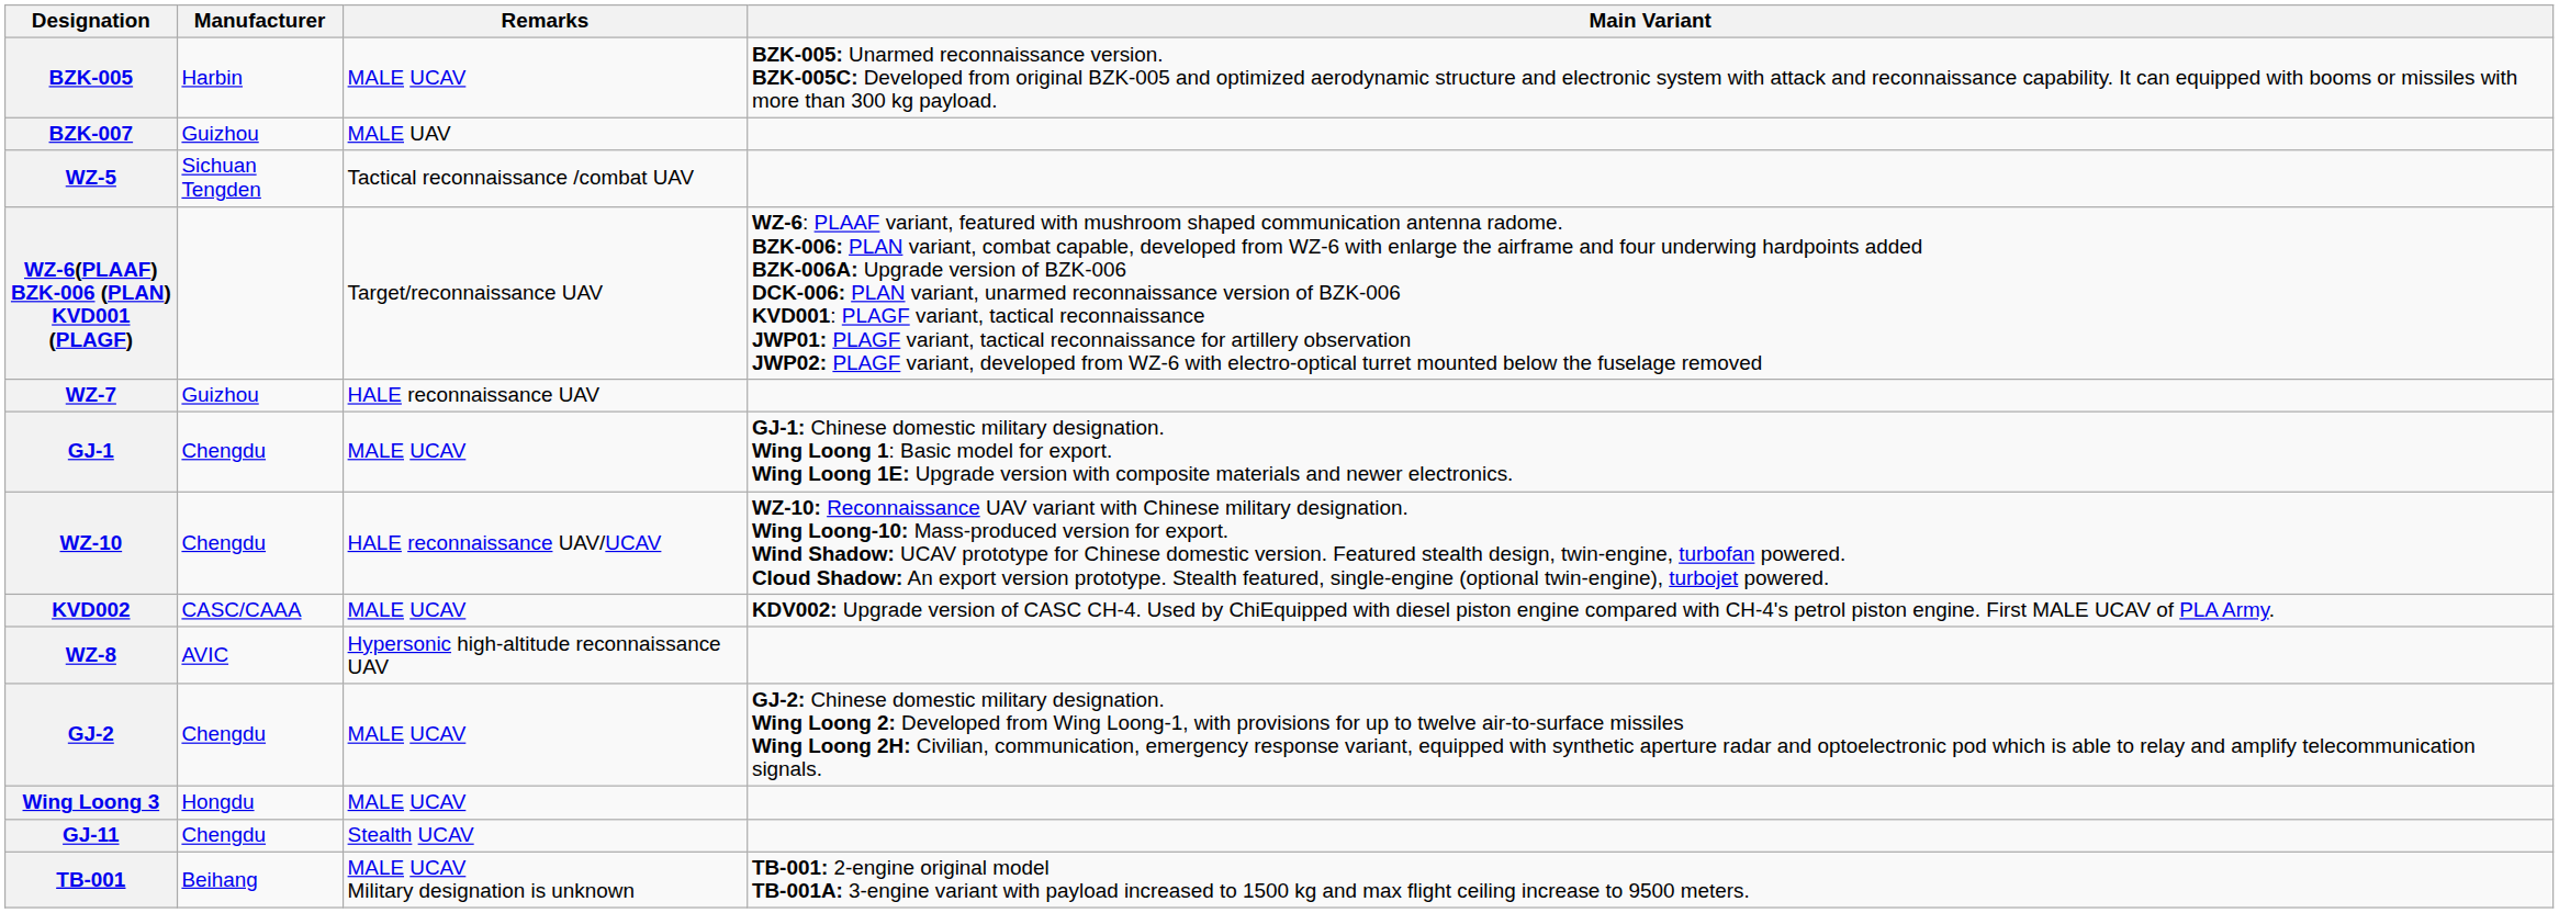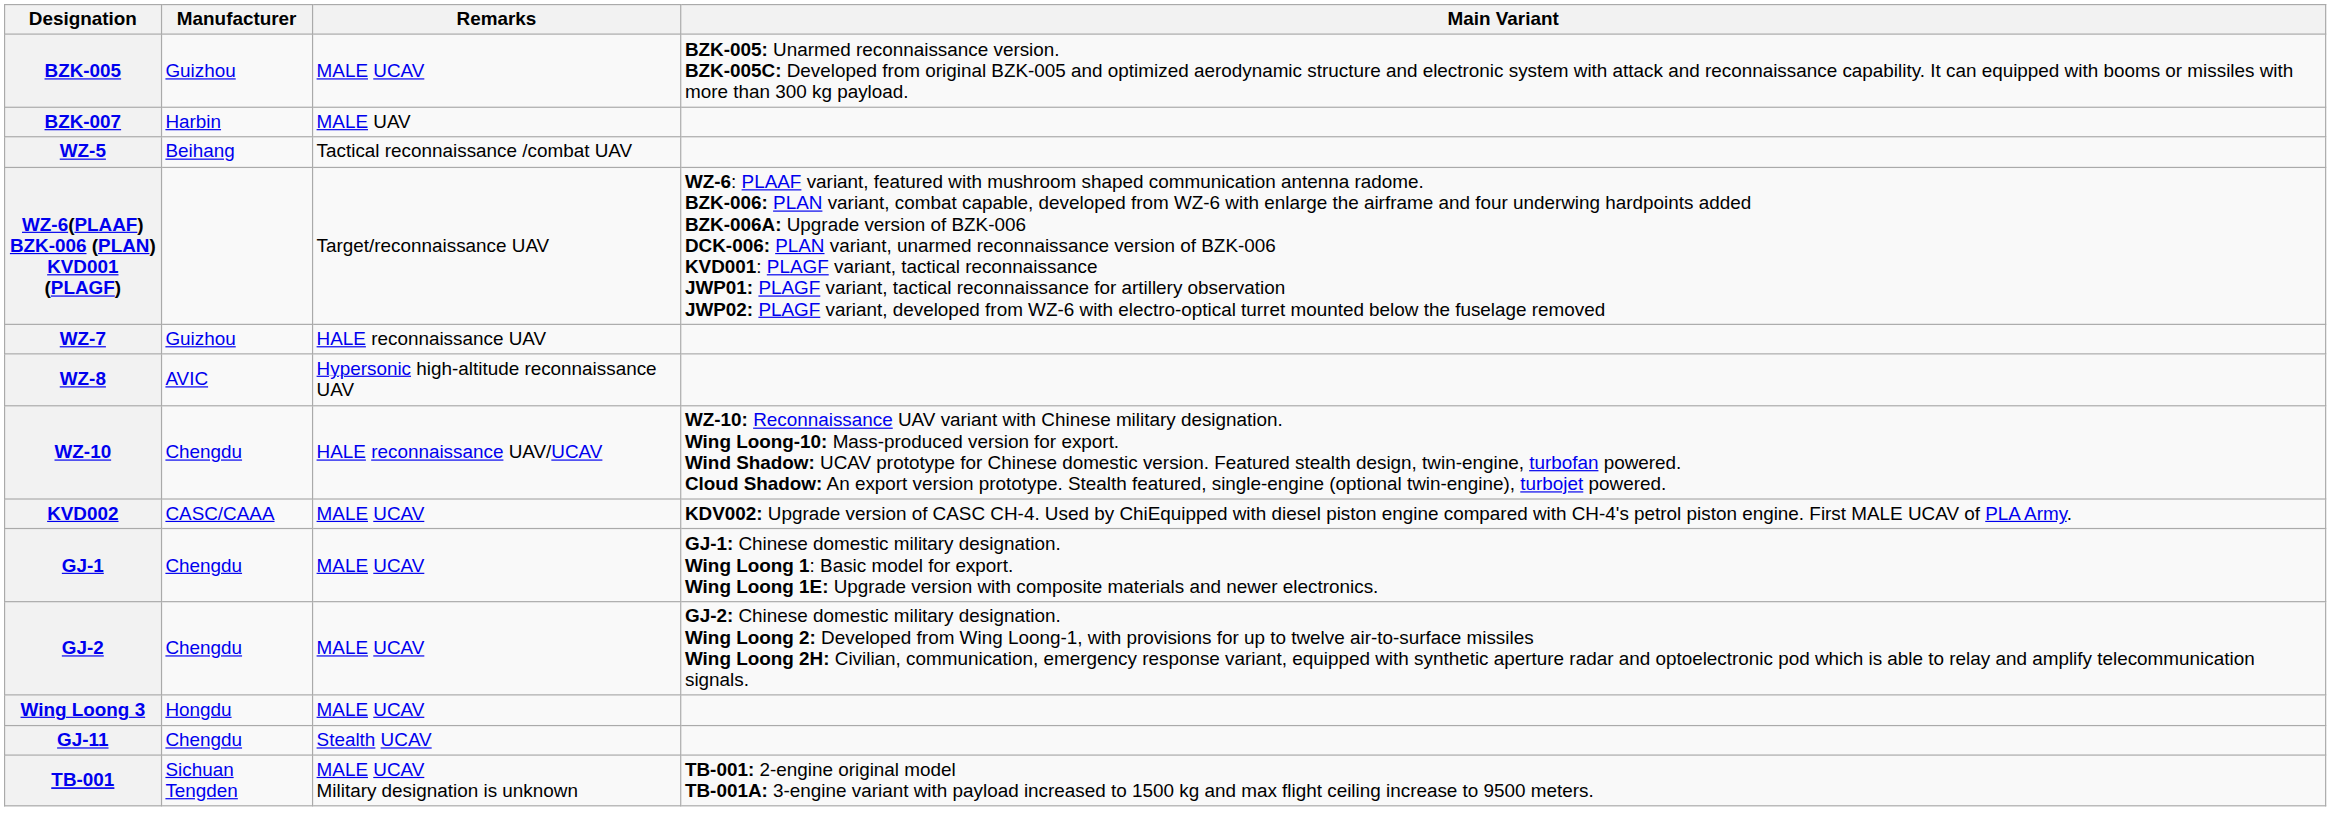 <table class="wikitable">
 <tr>
 <th>Designation</th>
 <th>Manufacturer</th>
 <th>Remarks</th>
 <th>Main Variant</th>
 </tr>
 <tr>
 <th> <a href='#'>BZK-005</a></th>
-<td><a href='#'>Harbin</a></td>
+<td><a href='#'>Guizhou</a></td>
 <td><a href='#'>MALE</a> <a href='#'>UCAV</a></td>
 <td><strong>BZK-005:</strong> Unarmed reconnaissance version.<br><strong>BZK-005C:</strong> Developed from original BZK-005 and optimized aerodynamic structure and electronic system with attack and reconnaissance capability. It can equipped with booms or missiles with more than 300 kg payload.</td>
 </tr>
 <tr>
 <th><a href='#'>BZK-007</a></th>
-<td><a href='#'>Guizhou</a></td>
+<td><a href='#'>Harbin</a></td>
 <td><a href='#'>MALE</a> UAV</td>
 <td></td>
 </tr>
 <tr>
 <th> <a href='#'>WZ-5</a></th>
-<td><a href='#'>Sichuan Tengden</a></td>
+<td><a href='#'>Beihang</a></td>
 <td>Tactical reconnaissance /combat UAV</td>
 <td></td>
 </tr>
 <tr>
 <th><br><a href='#'>WZ-6</a>(<a href='#'>PLAAF</a>)<br><a href='#'>BZK-006</a> (<a href='#'>PLAN</a>)<br><a href='#'>KVD001</a> (<a href='#'>PLAGF</a>)</th>
 <td></td>
 <td>Target/reconnaissance UAV</td>
 <td><strong>WZ-6</strong>: <a href='#'>PLAAF</a> variant, featured with mushroom shaped communication antenna radome.<br><strong>BZK-006:</strong>  <a href='#'>PLAN</a> variant, combat capable, developed from WZ-6 with enlarge the airframe and four underwing hardpoints added<br><strong>BZK-006A:</strong> Upgrade version of BZK-006<br><strong>DCK-006:</strong>  <a href='#'>PLAN</a> variant, unarmed reconnaissance version of BZK-006<br><strong>KVD001</strong>: <a href='#'>PLAGF</a> variant, tactical reconnaissance<br><strong>JWP01:</strong> <a href='#'>PLAGF</a> variant, tactical reconnaissance for artillery observation<br><strong>JWP02:</strong>  <a href='#'>PLAGF</a> variant, developed from WZ-6 with electro-optical turret mounted below the fuselage removed</td>
 </tr>
 <tr>
 <th> <a href='#'>WZ-7</a></th>
 <td><a href='#'>Guizhou</a></td>
 <td><a href='#'>HALE</a> reconnaissance UAV</td>
 <td></td>
 </tr>
 <tr>
-<th> <a href='#'>GJ-1</a></th>
-<td><a href='#'>Chengdu</a></td>
-<td><a href='#'>MALE</a> <a href='#'>UCAV</a></td>
-<td><strong>GJ-1:</strong> Chinese domestic military designation.<br><strong>Wing Loong 1</strong>: Basic model for export.<br><strong>Wing Loong 1E:</strong> Upgrade version with composite materials and newer electronics.</td>
+<th> <a href='#'>WZ-8</a></th>
+<td><a href='#'>AVIC</a></td>
+<td><a href='#'>Hypersonic</a> high-altitude reconnaissance UAV</td>
+<td></td>
 </tr>
 <tr>
 <th> <a href='#'>WZ-10</a></th>
 <td><a href='#'>Chengdu</a></td>
 <td><a href='#'>HALE</a> <a href='#'>reconnaissance</a> UAV/<a href='#'>UCAV</a></td>
 <td><strong>WZ-10:</strong>  <a href='#'>Reconnaissance</a> UAV variant with Chinese military designation.<br><strong>Wing Loong-10:</strong>  Mass-produced version for export.<br><strong>Wind Shadow:</strong>  UCAV prototype for Chinese domestic version. Featured stealth design, twin-engine, <a href='#'>turbofan</a> powered.<br><strong>Cloud Shadow:</strong> An export version prototype. Stealth featured, single-engine (optional twin-engine), <a href='#'>turbojet</a> powered.</td>
 </tr>
 <tr>
 <th> <a href='#'>KVD002</a></th>
 <td><a href='#'>CASC/CAAA</a></td>
 <td><a href='#'>MALE</a> <a href='#'>UCAV</a></td>
 <td><strong>KDV002:</strong> Upgrade version of CASC CH-4. Used by ChiEquipped with diesel piston engine compared with CH-4's petrol piston engine. First MALE UCAV of <a href='#'>PLA Army</a>.</td>
 </tr>
 <tr>
-<th> <a href='#'>WZ-8</a></th>
-<td><a href='#'>AVIC</a></td>
-<td><a href='#'>Hypersonic</a> high-altitude reconnaissance UAV</td>
-<td></td>
+<th> <a href='#'>GJ-1</a></th>
+<td><a href='#'>Chengdu</a></td>
+<td><a href='#'>MALE</a> <a href='#'>UCAV</a></td>
+<td><strong>GJ-1:</strong> Chinese domestic military designation.<br><strong>Wing Loong 1</strong>: Basic model for export.<br><strong>Wing Loong 1E:</strong> Upgrade version with composite materials and newer electronics.</td>
 </tr>
 <tr>
 <th> <a href='#'>GJ-2</a></th>
 <td><a href='#'>Chengdu</a></td>
 <td><a href='#'>MALE</a> <a href='#'>UCAV</a></td>
 <td><strong>GJ-2:</strong> Chinese domestic military designation.<br><strong>Wing Loong 2:</strong>  Developed from Wing Loong-1, with provisions for up to twelve air-to-surface missiles<br><strong>Wing Loong 2H:</strong> Civilian, communication, emergency response variant, equipped with synthetic aperture radar and optoelectronic pod which is able to relay and amplify telecommunication signals.</td>
 </tr>
 <tr>
 <th> <a href='#'>Wing Loong 3</a></th>
 <td><a href='#'>Hongdu</a></td>
 <td><a href='#'>MALE</a> <a href='#'>UCAV</a></td>
 <td></td>
 </tr>
 <tr>
 <th> <a href='#'>GJ-11</a></th>
 <td><a href='#'>Chengdu</a></td>
 <td><a href='#'>Stealth</a> <a href='#'>UCAV</a></td>
 <td></td>
 </tr>
 <tr>
 <th> <a href='#'><u>TB-001</u></a></th>
-<td><a href='#'>Beihang</a></td>
+<td><a href='#'>Sichuan Tengden</a></td>
 <td><a href='#'>MALE</a> <a href='#'>UCAV</a><br>Military designation is unknown</td>
 <td><strong>TB-001:</strong> 2-engine original model<br><strong>TB-001A:</strong> 3-engine variant with payload increased to 1500 kg and max flight ceiling increase to 9500 meters.</td>
 </tr>
 </table>
